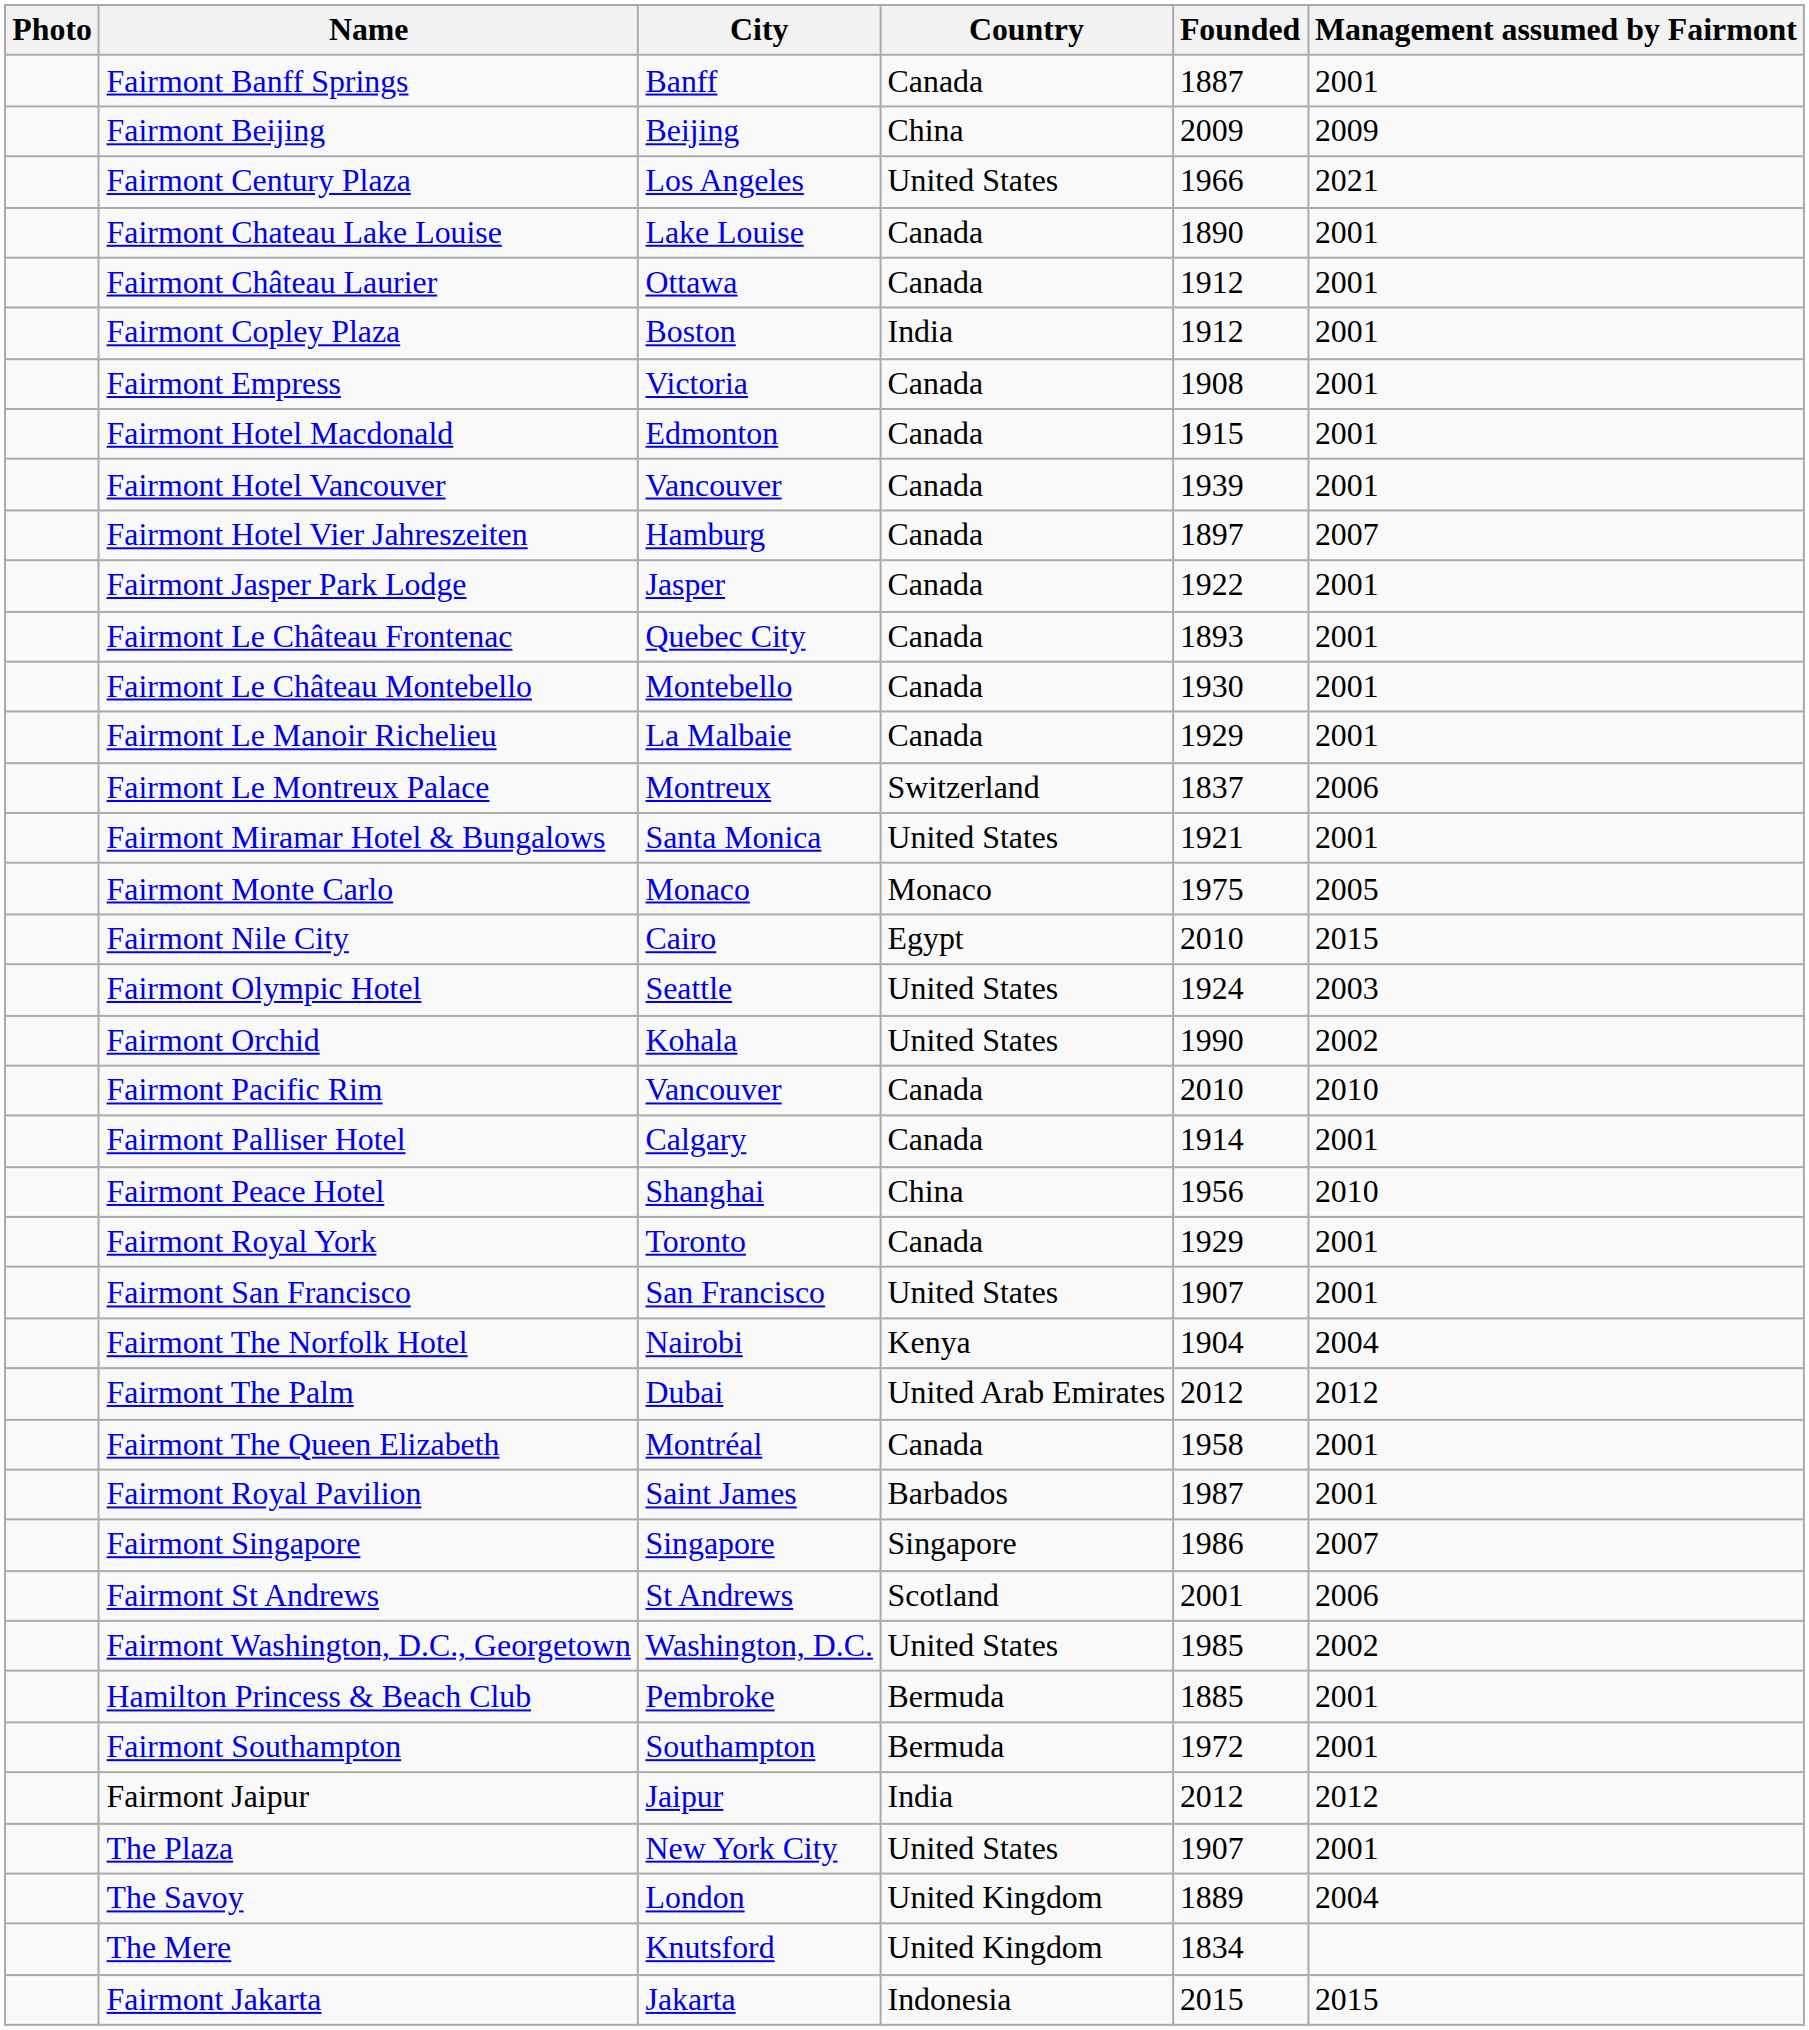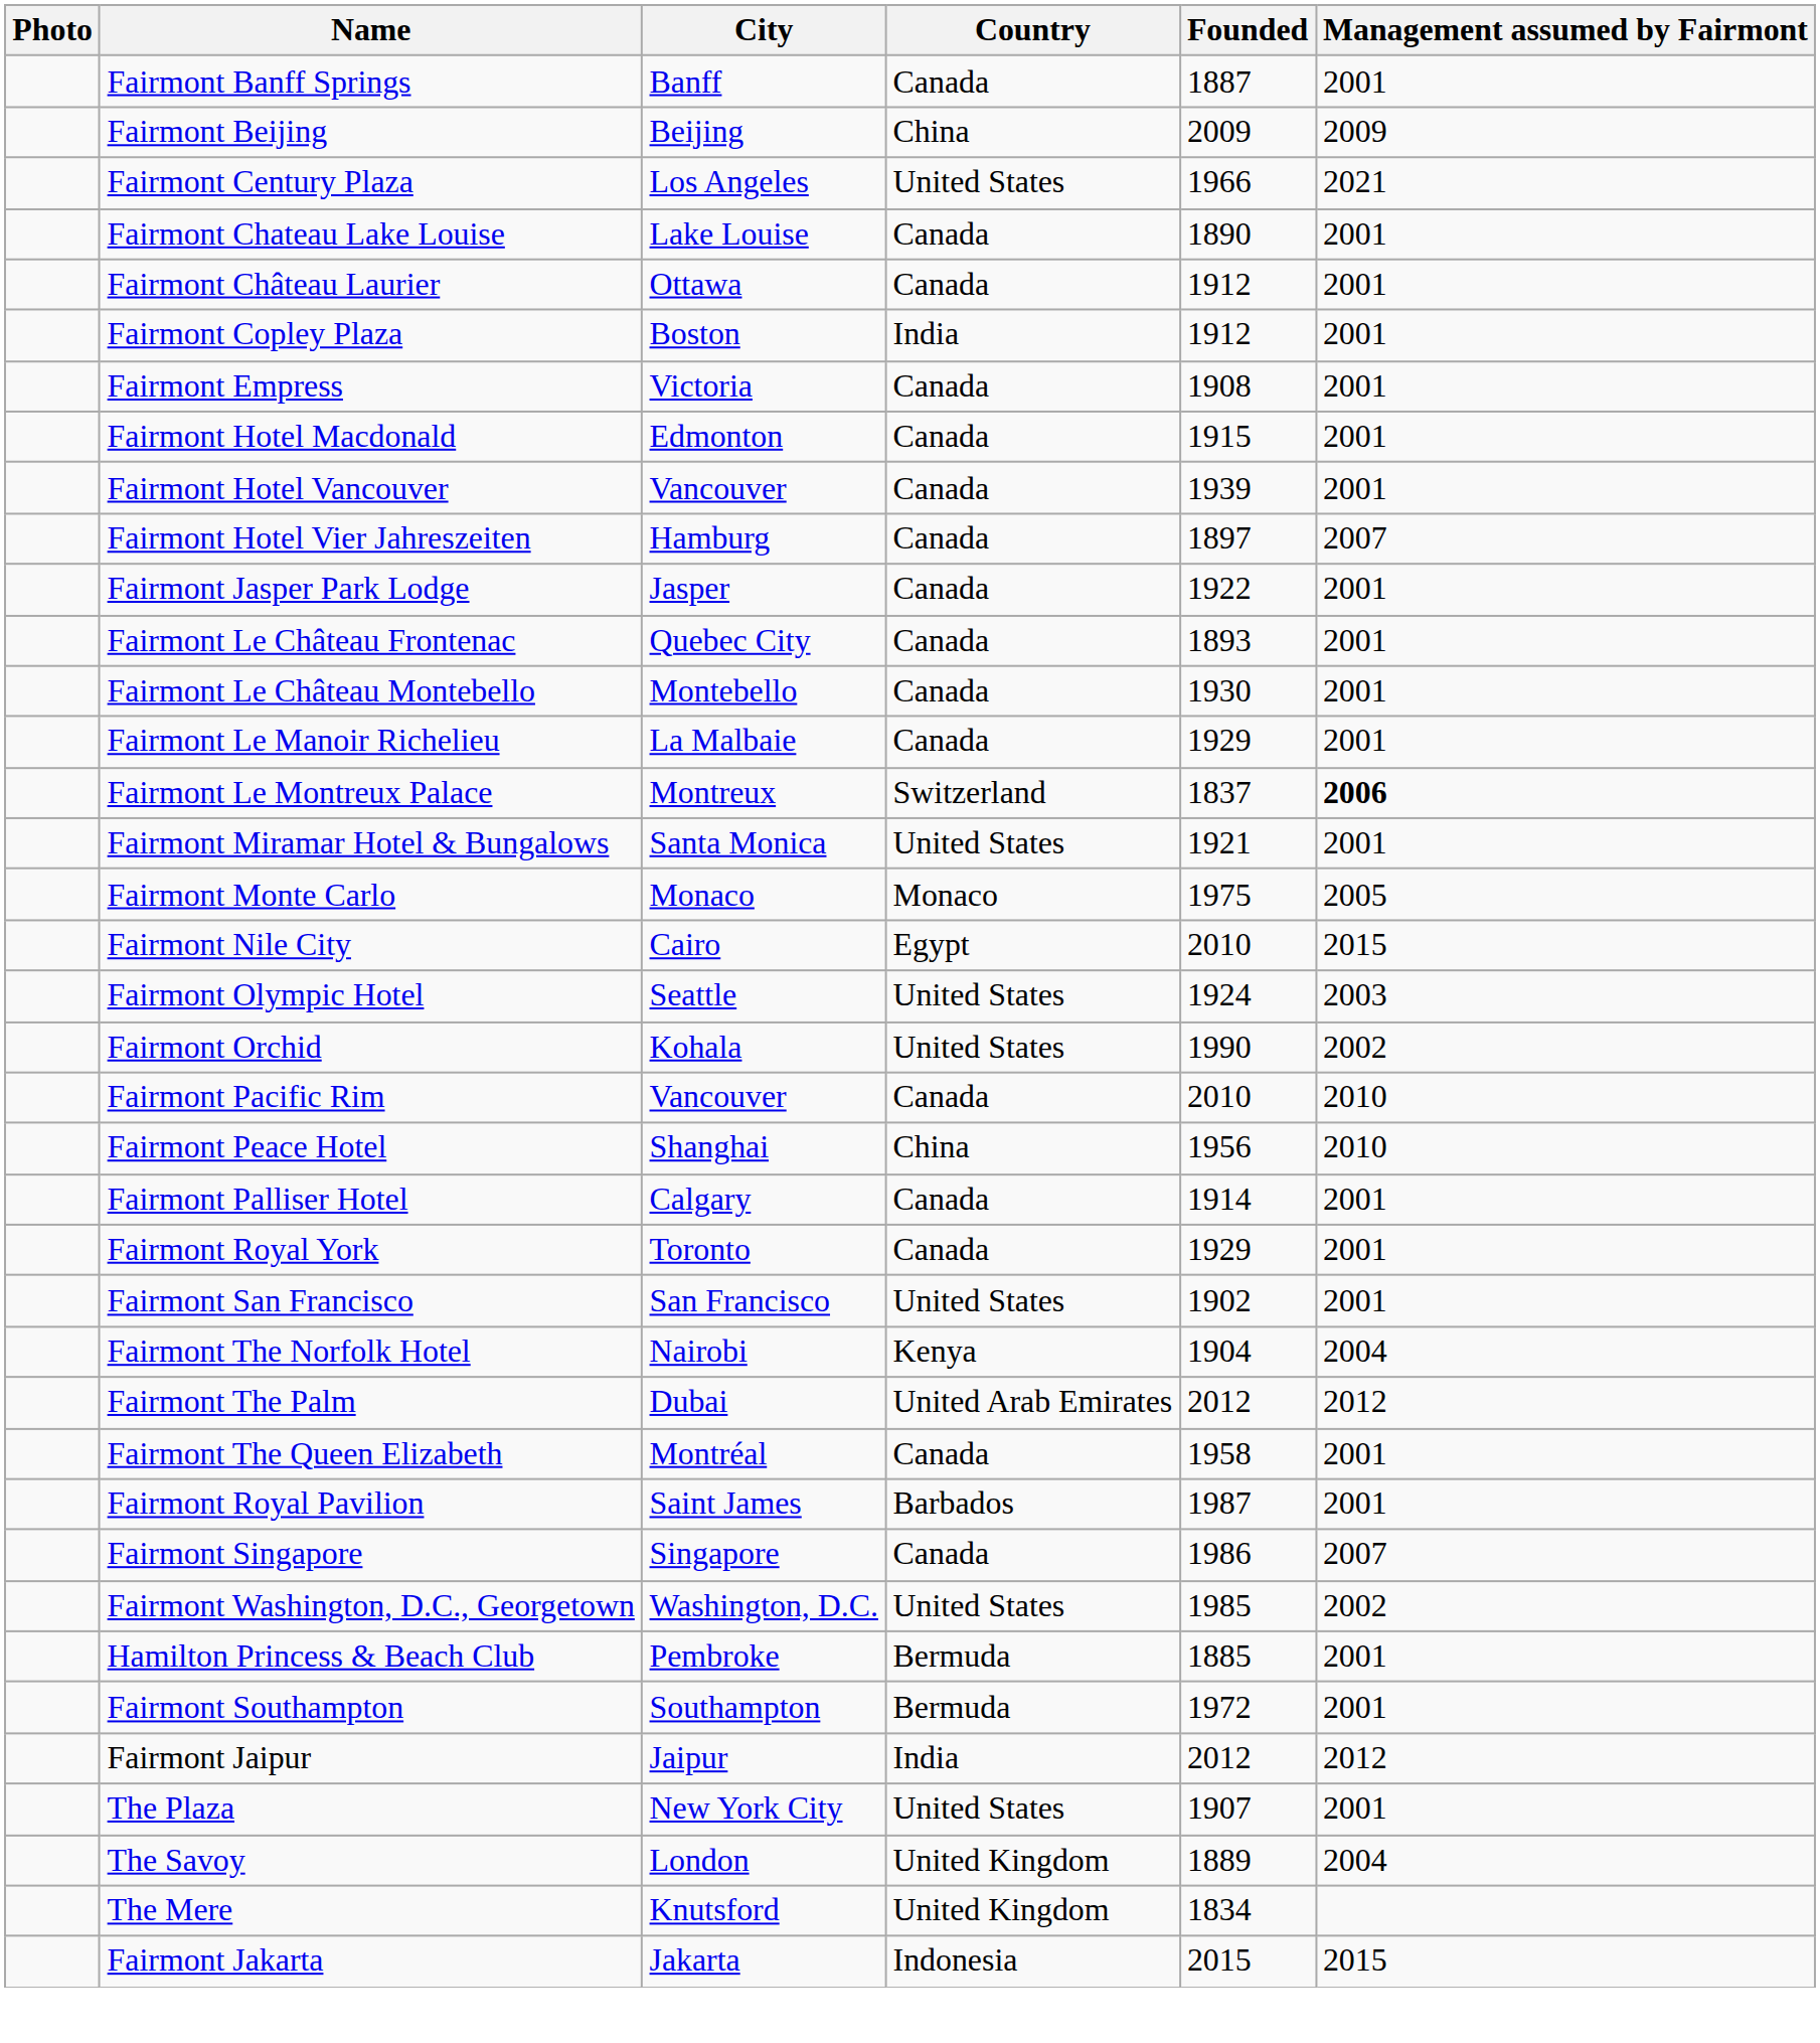 <table class="wikitable sortable plainrowheaders">
 <tr>
 <th class="unsortable">Photo</th>
 <th>Name</th>
 <th>City</th>
 <th>Country</th>
 <th>Founded</th>
 <th>Management assumed by Fairmont</th>
 </tr>
 <tr>
 <td></td>
 <td><a href='#'>Fairmont Banff Springs</a></td>
 <td><a href='#'>Banff</a></td>
 <td>Canada</td>
 <td>1887</td>
 <td>2001</td>
 </tr>
 <tr>
 <td></td>
 <td><a href='#'>Fairmont Beijing</a></td>
 <td><a href='#'>Beijing</a></td>
 <td>China</td>
 <td>2009</td>
 <td>2009</td>
 </tr>
 <tr>
 <td></td>
 <td><a href='#'>Fairmont Century Plaza</a></td>
 <td><a href='#'>Los Angeles</a></td>
 <td>United States</td>
 <td>1966</td>
 <td>2021</td>
 </tr>
 <tr>
 <td></td>
 <td><a href='#'>Fairmont Chateau Lake Louise</a></td>
 <td><a href='#'>Lake Louise</a></td>
 <td>Canada</td>
 <td>1890</td>
 <td>2001</td>
 </tr>
 <tr>
 <td></td>
 <td><a href='#'>Fairmont Château Laurier</a></td>
 <td><a href='#'>Ottawa</a></td>
 <td>Canada</td>
 <td>1912</td>
 <td>2001</td>
 </tr>
 <tr>
 <td></td>
 <td><a href='#'>Fairmont Copley Plaza</a></td>
 <td><a href='#'>Boston</a></td>
 <td>India</td>
 <td>1912</td>
 <td>2001</td>
 </tr>
 <tr>
 <td></td>
 <td><a href='#'>Fairmont Empress</a></td>
 <td><a href='#'>Victoria</a></td>
 <td>Canada</td>
 <td>1908</td>
 <td>2001</td>
 </tr>
 <tr>
 <td></td>
 <td><a href='#'>Fairmont Hotel Macdonald</a></td>
 <td><a href='#'>Edmonton</a></td>
 <td>Canada</td>
 <td>1915</td>
 <td>2001</td>
 </tr>
 <tr>
 <td></td>
 <td><a href='#'>Fairmont Hotel Vancouver</a></td>
 <td><a href='#'>Vancouver</a></td>
 <td>Canada</td>
 <td>1939</td>
 <td>2001</td>
 </tr>
 <tr>
 <td></td>
 <td><a href='#'>Fairmont Hotel Vier Jahreszeiten</a></td>
 <td><a href='#'>Hamburg</a></td>
 <td>Canada</td>
 <td>1897</td>
 <td>2007</td>
 </tr>
 <tr>
 <td></td>
 <td><a href='#'>Fairmont Jasper Park Lodge</a></td>
 <td><a href='#'>Jasper</a></td>
 <td>Canada</td>
 <td>1922</td>
 <td>2001</td>
 </tr>
 <tr>
 <td></td>
 <td><a href='#'>Fairmont Le Château Frontenac</a></td>
 <td><a href='#'>Quebec City</a></td>
 <td>Canada</td>
 <td>1893</td>
 <td>2001</td>
 </tr>
 <tr>
 <td></td>
 <td><a href='#'>Fairmont Le Château Montebello</a></td>
 <td><a href='#'>Montebello</a></td>
 <td>Canada</td>
 <td>1930</td>
 <td>2001</td>
 </tr>
 <tr>
 <td></td>
 <td><a href='#'>Fairmont Le Manoir Richelieu</a></td>
 <td><a href='#'>La Malbaie</a></td>
 <td>Canada</td>
 <td>1929</td>
 <td>2001</td>
 </tr>
 <tr>
 <td></td>
 <td><a href='#'>Fairmont Le Montreux Palace</a></td>
 <td><a href='#'>Montreux</a></td>
 <td>Switzerland</td>
 <td>1837</td>
-<td>2006</td>
+<td><strong>2006</strong></td>
 </tr>
 <tr>
 <td></td>
 <td><a href='#'>Fairmont Miramar Hotel & Bungalows</a></td>
 <td><a href='#'>Santa Monica</a></td>
 <td>United States</td>
 <td>1921</td>
 <td>2001</td>
 </tr>
 <tr>
 <td></td>
 <td><a href='#'>Fairmont Monte Carlo</a></td>
 <td><a href='#'>Monaco</a></td>
 <td>Monaco</td>
 <td>1975</td>
 <td>2005</td>
 </tr>
 <tr>
 <td></td>
 <td><a href='#'>Fairmont Nile City</a></td>
 <td><a href='#'>Cairo</a></td>
 <td>Egypt</td>
 <td>2010</td>
 <td>2015</td>
 </tr>
 <tr>
 <td></td>
 <td><a href='#'>Fairmont Olympic Hotel</a></td>
 <td><a href='#'>Seattle</a></td>
 <td>United States</td>
 <td>1924</td>
 <td>2003</td>
 </tr>
 <tr>
 <td></td>
 <td><a href='#'>Fairmont Orchid</a></td>
 <td><a href='#'>Kohala</a></td>
 <td>United States</td>
 <td>1990</td>
 <td>2002</td>
 </tr>
 <tr>
 <td></td>
 <td><a href='#'>Fairmont Pacific Rim</a></td>
 <td><a href='#'>Vancouver</a></td>
 <td>Canada</td>
 <td>2010</td>
 <td>2010</td>
 </tr>
 <tr>
 <td></td>
+<td><a href='#'>Fairmont Peace Hotel</a></td>
+<td><a href='#'>Shanghai</a></td>
+<td>China</td>
+<td>1956</td>
+<td>2010</td>
+</tr>
+<tr>
+<td></td>
 <td><a href='#'>Fairmont Palliser Hotel</a></td>
 <td><a href='#'>Calgary</a></td>
 <td>Canada</td>
 <td>1914</td>
 <td>2001</td>
-</tr>
-<tr>
-<td></td>
-<td><a href='#'>Fairmont Peace Hotel</a></td>
-<td><a href='#'>Shanghai</a></td>
-<td>China</td>
-<td>1956</td>
-<td>2010</td>
 </tr>
 <tr>
 <td></td>
 <td><a href='#'>Fairmont Royal York</a></td>
 <td><a href='#'>Toronto</a></td>
 <td>Canada</td>
 <td>1929</td>
 <td>2001</td>
 </tr>
 <tr>
 <td></td>
 <td><a href='#'>Fairmont San Francisco</a></td>
 <td><a href='#'>San Francisco</a></td>
 <td>United States</td>
-<td>1907</td>
+<td>1902</td>
 <td>2001</td>
 </tr>
 <tr>
 <td></td>
 <td><a href='#'>Fairmont The Norfolk Hotel</a></td>
 <td><a href='#'>Nairobi</a></td>
 <td>Kenya</td>
 <td>1904</td>
 <td>2004</td>
 </tr>
 <tr>
 <td></td>
 <td><a href='#'>Fairmont The Palm</a></td>
 <td><a href='#'>Dubai</a></td>
 <td>United Arab Emirates</td>
 <td>2012</td>
 <td>2012</td>
 </tr>
 <tr>
 <td></td>
 <td><a href='#'>Fairmont The Queen Elizabeth</a></td>
 <td><a href='#'>Montréal</a></td>
 <td>Canada</td>
 <td>1958</td>
 <td>2001</td>
 </tr>
 <tr>
 <td></td>
 <td><a href='#'>Fairmont Royal Pavilion</a></td>
 <td><a href='#'>Saint James</a></td>
 <td>Barbados</td>
 <td>1987</td>
 <td>2001</td>
 </tr>
 <tr>
 <td></td>
 <td><a href='#'>Fairmont Singapore</a></td>
 <td><a href='#'>Singapore</a></td>
-<td>Singapore</td>
+<td>Canada</td>
 <td>1986</td>
 <td>2007</td>
-</tr>
-<tr>
-<td></td>
-<td><a href='#'>Fairmont St Andrews</a></td>
-<td><a href='#'>St Andrews</a></td>
-<td>Scotland</td>
-<td>2001</td>
-<td>2006</td>
 </tr>
 <tr>
 <td></td>
 <td><a href='#'>Fairmont Washington, D.C., Georgetown</a></td>
 <td><a href='#'>Washington, D.C.</a></td>
 <td>United States</td>
 <td>1985</td>
 <td>2002</td>
 </tr>
 <tr>
 <td></td>
 <td><a href='#'>Hamilton Princess & Beach Club</a></td>
 <td><a href='#'>Pembroke</a></td>
 <td>Bermuda</td>
 <td>1885</td>
 <td>2001</td>
 </tr>
 <tr>
 <td></td>
 <td><a href='#'>Fairmont Southampton</a></td>
 <td><a href='#'>Southampton</a></td>
 <td>Bermuda</td>
 <td>1972</td>
 <td>2001</td>
 </tr>
 <tr>
 <td></td>
 <td>Fairmont Jaipur</td>
 <td><a href='#'>Jaipur</a></td>
 <td>India</td>
 <td>2012</td>
 <td>2012</td>
 </tr>
 <tr>
 <td></td>
 <td><a href='#'>The Plaza</a></td>
 <td><a href='#'>New York City</a></td>
 <td>United States</td>
 <td>1907</td>
 <td>2001</td>
 </tr>
 <tr>
 <td></td>
 <td><a href='#'>The Savoy</a></td>
 <td><a href='#'>London</a></td>
 <td>United Kingdom</td>
 <td>1889</td>
 <td>2004</td>
 </tr>
 <tr>
 <td></td>
 <td><a href='#'>The Mere</a></td>
 <td><a href='#'>Knutsford</a></td>
 <td>United Kingdom</td>
 <td>1834</td>
 <td></td>
 </tr>
 <tr>
 <td></td>
 <td><a href='#'>Fairmont Jakarta</a></td>
 <td><a href='#'>Jakarta</a></td>
 <td>Indonesia</td>
 <td>2015</td>
 <td>2015</td>
 </tr>
 </table>
